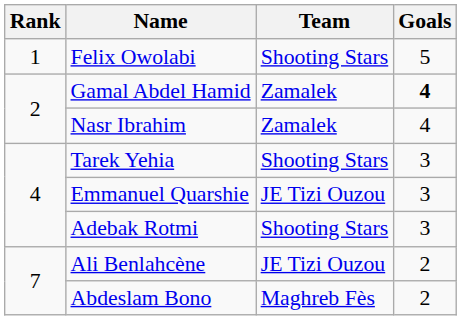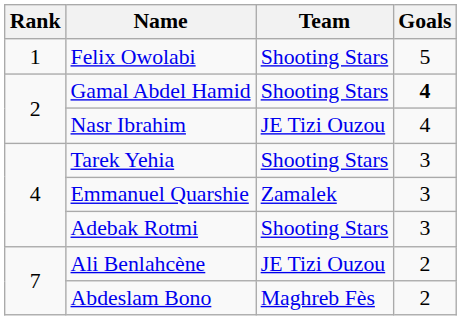 <table class="wikitable" style="text-align:center">
 <tr>
 <th>Rank</th>
 <th>Name</th>
 <th>Team</th>
 <th>Goals</th>
 </tr>
 <tr>
 <td rowspan=1>1</td>
 <td align="left"> <a href='#'>Felix Owolabi</a></td>
 <td align="left"> <a href='#'>Shooting Stars</a></td>
 <td>5</td>
 </tr>
 <tr>
 <td rowspan=2>2</td>
 <td align="left"> <a href='#'>Gamal Abdel Hamid</a></td>
-<td align="left"> <a href='#'>Zamalek</a></td>
+<td align="left"> <a href='#'>Shooting Stars</a></td>
 <td><strong>4</strong></td>
 </tr>
 <tr>
 <td align="left"> <a href='#'>Nasr Ibrahim</a></td>
-<td align="left"> <a href='#'>Zamalek</a></td>
+<td align="left"> <a href='#'>JE Tizi Ouzou</a></td>
 <td>4</td>
 </tr>
 <tr>
 <td rowspan=3>4</td>
 <td align="left"> <a href='#'>Tarek Yehia</a></td>
 <td align="left"> <a href='#'>Shooting Stars</a></td>
 <td>3</td>
 </tr>
 <tr>
 <td align="left"> <a href='#'>Emmanuel Quarshie</a></td>
-<td align="left"> <a href='#'>JE Tizi Ouzou</a></td>
+<td align="left"> <a href='#'>Zamalek</a></td>
 <td>3</td>
 </tr>
 <tr>
 <td align="left"> <a href='#'>Adebak Rotmi</a></td>
 <td align="left"> <a href='#'>Shooting Stars</a></td>
 <td>3</td>
 </tr>
 <tr>
 <td rowspan=2>7</td>
 <td align="left"> <a href='#'>Ali Benlahcène</a></td>
 <td align="left"> <a href='#'>JE Tizi Ouzou</a></td>
 <td>2</td>
 </tr>
 <tr>
 <td align="left"> <a href='#'>Abdeslam Bono</a></td>
 <td align="left"> <a href='#'>Maghreb Fès</a></td>
 <td>2</td>
 </tr>
 </table>
